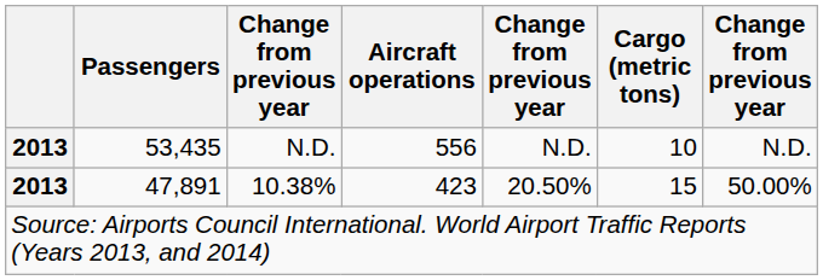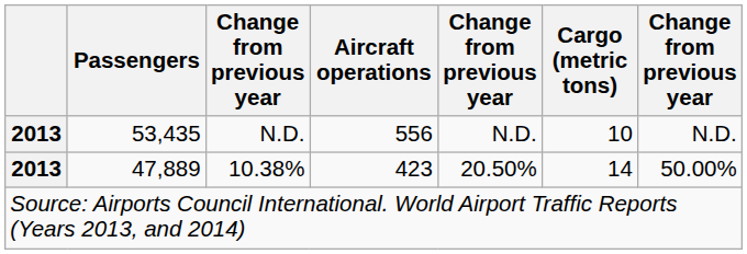 <table class="wikitable" style="text-align:right; width:525px">
 <tr>
 <th style="width:50px"></th>
 <th style="width:100px">Passengers</th>
 <th style="width:50px">Change from previous year</th>
 <th style="width:100px">Aircraft operations</th>
 <th style="width:50px">Change from previous year</th>
 <th style="width:125px">Cargo<br>(metric tons)</th>
 <th style="width:50px">Change from previous year</th>
 </tr>
 <tr>
 <th>2013</th>
 <td>53,435</td>
 <td>N.D.</td>
 <td>556</td>
 <td>N.D.</td>
 <td>10</td>
 <td>N.D.</td>
 </tr>
 <tr>
 <th>2013</th>
-<td>47,891</td>
+<td>47,889</td>
 <td>10.38%</td>
 <td>423</td>
 <td>20.50%</td>
-<td>15</td>
+<td>14</td>
 <td>50.00%</td>
 </tr>
 <tr>
 <td colspan="7" style="text-align:left;"><em>Source: Airports Council International. World Airport Traffic Reports<br>(Years 2013, and 2014)</em></td>
 </tr>
 </table>
